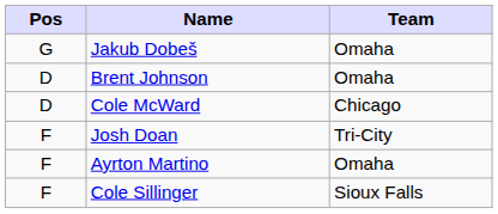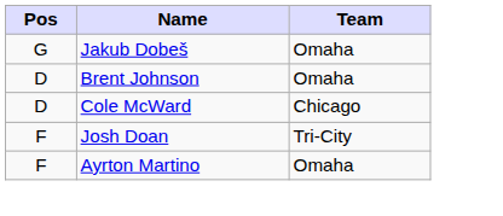 <table class="wikitable">
 <tr>
 <th style="background:#ddf; width:10%;">Pos</th>
 <th style="background:#ddf; width:30%;">Name</th>
 <th style="background:#ddf; width:20%;">Team</th>
 </tr>
 <tr>
 <td style="text-align:center">G</td>
 <td><a href='#'>Jakub Dobeš</a></td>
 <td>Omaha</td>
 </tr>
 <tr>
 <td style="text-align:center">D</td>
 <td><a href='#'>Brent Johnson</a></td>
 <td>Omaha</td>
 </tr>
 <tr>
 <td style="text-align:center">D</td>
 <td><a href='#'>Cole McWard</a></td>
 <td>Chicago</td>
 </tr>
 <tr>
 <td style="text-align:center">F</td>
 <td><a href='#'>Josh Doan</a></td>
 <td>Tri-City</td>
 </tr>
 <tr>
 <td style="text-align:center">F</td>
 <td><a href='#'>Ayrton Martino</a></td>
 <td>Omaha</td>
 </tr>
-<tr>
-<td style="text-align:center">F</td>
-<td><a href='#'>Cole Sillinger</a></td>
-<td>Sioux Falls</td>
-</tr>
 </table>
